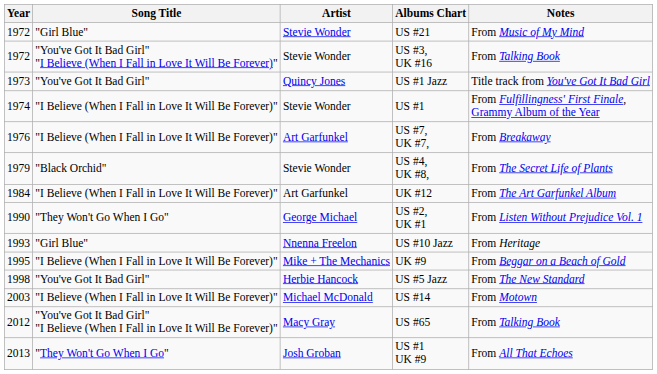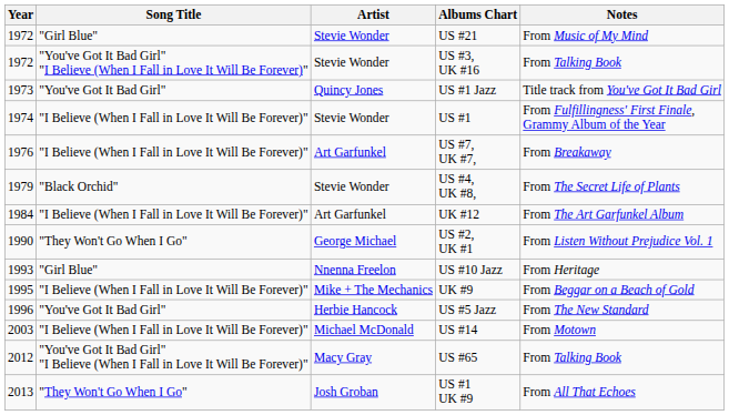 <table class="wikitable">
 <tr>
 <th>Year</th>
 <th>Song Title</th>
 <th>Artist</th>
 <th>Albums Chart</th>
 <th>Notes</th>
 </tr>
 <tr>
 <td>1972</td>
 <td>"Girl Blue"</td>
 <td><a href='#'>Stevie Wonder</a></td>
 <td>US #21</td>
 <td>From <em><a href='#'>Music of My Mind</a></em></td>
 </tr>
 <tr>
 <td>1972</td>
 <td>"You've Got It Bad Girl"<br>"<a href='#'>I Believe (When I Fall in Love It Will Be Forever)</a>"</td>
 <td>Stevie Wonder</td>
 <td>US #3,<br>UK #16</td>
 <td>From <em><a href='#'>Talking Book</a></em></td>
 </tr>
 <tr>
 <td>1973</td>
 <td>"You've Got It Bad Girl"</td>
 <td><a href='#'>Quincy Jones</a></td>
 <td>US #1 Jazz</td>
 <td>Title track from <em><a href='#'>You've Got It Bad Girl</a></em></td>
 </tr>
 <tr>
 <td>1974</td>
 <td>"I Believe (When I Fall in Love It Will Be Forever)"</td>
 <td>Stevie Wonder</td>
 <td>US #1</td>
 <td>From <em><a href='#'>Fulfillingness' First Finale</a></em>,<br><a href='#'>Grammy Album of the Year</a></td>
 </tr>
 <tr>
 <td>1976</td>
 <td>"I Believe (When I Fall in Love It Will Be Forever)"</td>
 <td><a href='#'>Art Garfunkel</a></td>
 <td>US #7,<br>UK #7,</td>
 <td>From <em><a href='#'>Breakaway</a></em></td>
 </tr>
 <tr>
 <td>1979</td>
 <td>"Black Orchid"</td>
 <td>Stevie Wonder</td>
 <td>US #4, <br>UK #8,</td>
 <td>From <em><a href='#'>The Secret Life of Plants</a></em></td>
 </tr>
 <tr>
 <td>1984</td>
 <td>"I Believe (When I Fall in Love It Will Be Forever)"</td>
 <td>Art Garfunkel</td>
 <td>UK #12</td>
 <td>From <em><a href='#'>The Art Garfunkel Album</a></em></td>
 </tr>
 <tr>
 <td>1990</td>
 <td>"They Won't Go When I Go"</td>
 <td><a href='#'>George Michael</a></td>
 <td>US #2,<br>UK #1</td>
 <td>From <em><a href='#'>Listen Without Prejudice Vol. 1</a></em></td>
 </tr>
 <tr>
 <td>1993</td>
 <td>"Girl Blue"</td>
 <td><a href='#'>Nnenna Freelon</a></td>
 <td>US #10 Jazz</td>
 <td>From <em>Heritage</em></td>
 </tr>
 <tr>
 <td>1995</td>
 <td>"I Believe (When I Fall in Love It Will Be Forever)"</td>
 <td><a href='#'>Mike + The Mechanics</a></td>
 <td>UK #9</td>
 <td>From <em><a href='#'>Beggar on a Beach of Gold</a></em></td>
 </tr>
 <tr>
-<td>1998</td>
+<td>1996</td>
 <td>"You've Got It Bad Girl"</td>
 <td><a href='#'>Herbie Hancock</a></td>
 <td>US #5 Jazz</td>
 <td>From <em><a href='#'>The New Standard</a></em></td>
 </tr>
 <tr>
 <td>2003</td>
 <td>"I Believe (When I Fall in Love It Will Be Forever)"</td>
 <td><a href='#'>Michael McDonald</a></td>
 <td>US #14</td>
 <td>From <em><a href='#'>Motown</a></em></td>
 </tr>
 <tr>
 <td>2012</td>
 <td>"You've Got It Bad Girl"<br>"I Believe (When I Fall in Love It Will Be Forever)"</td>
 <td><a href='#'>Macy Gray</a></td>
 <td>US #65</td>
 <td>From <em><a href='#'>Talking Book</a></em></td>
 </tr>
 <tr>
 <td>2013</td>
 <td>"<a href='#'>They Won't Go When I Go</a>"</td>
 <td><a href='#'>Josh Groban</a></td>
 <td>US #1<br>UK #9</td>
 <td>From <em><a href='#'>All That Echoes</a></em></td>
 </tr>
 </table>
